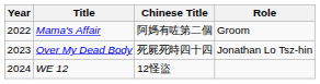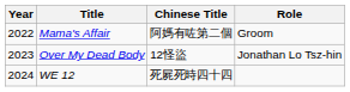 <table class="wikitable">
 <tr>
 <th>Year</th>
 <th>Title</th>
 <th>Chinese Title</th>
 <th>Role</th>
 </tr>
 <tr>
 <td>2022</td>
 <td><em><a href='#'>Mama's Affair</a></em></td>
 <td>阿媽有咗第二個</td>
 <td>Groom</td>
 </tr>
 <tr>
 <td>2023</td>
 <td><em><a href='#'>Over My Dead Body</a></em></td>
-<td>死屍死時四十四</td>
+<td>12怪盜</td>
 <td>Jonathan Lo Tsz-hin</td>
 </tr>
 <tr>
 <td>2024</td>
 <td><em>WE 12</em></td>
-<td>12怪盜</td>
+<td>死屍死時四十四</td>
 </tr>
 </table>
